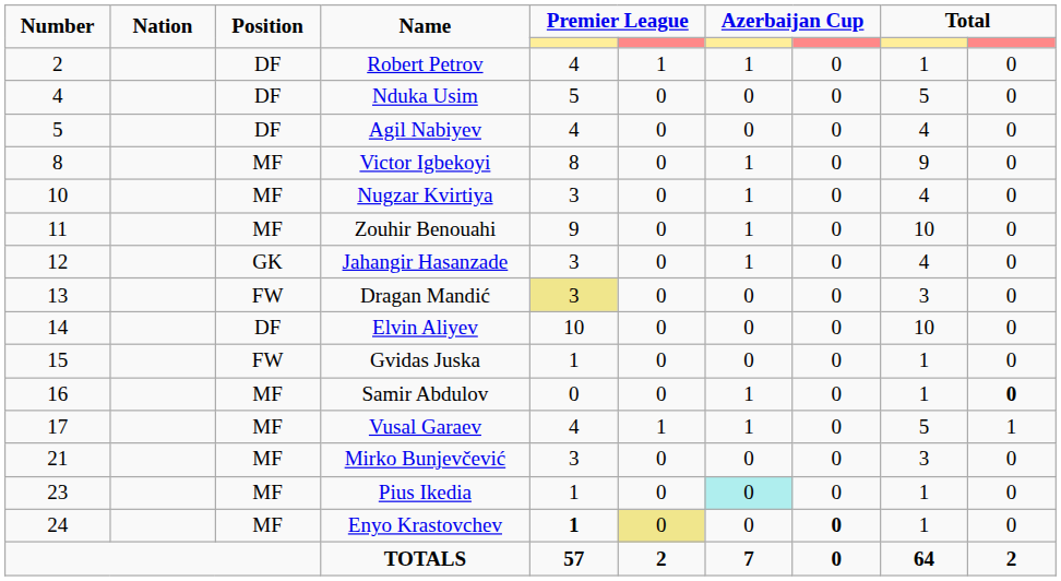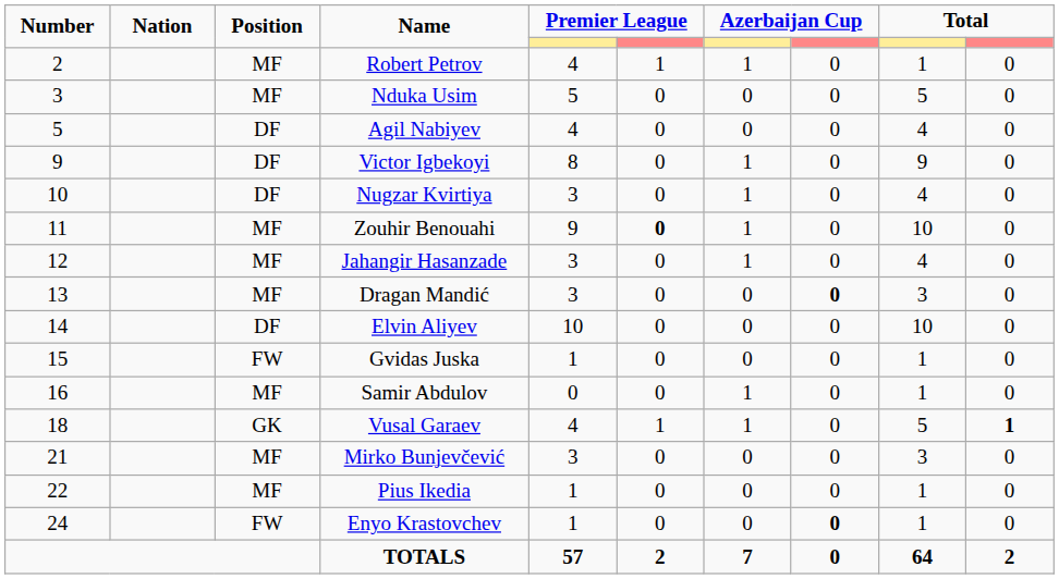 <table class="wikitable" style="font-size: 100%; text-align: center;">
 <tr>
 <td rowspan="2" width="10%" align="center"><strong>Number</strong></td>
 <td rowspan="2" width="10%" align="center"><strong>Nation</strong></td>
 <td rowspan="2" width="10%" align="center"><strong>Position</strong></td>
 <td rowspan="2" width="20%" align="center"><strong>Name</strong></td>
 <td colspan="2" align="center"><strong><a href='#'>Premier League</a></strong></td>
 <td colspan="2" align="center"><strong><a href='#'>Azerbaijan Cup</a></strong></td>
 <td colspan="2" align="center"><strong>Total</strong></td>
 </tr>
 <tr>
 <th width=60 style="background: #FFEE99"></th>
 <th width=60 style="background: #FF8888"></th>
 <th width=60 style="background: #FFEE99"></th>
 <th width=60 style="background: #FF8888"></th>
 <th width=60 style="background: #FFEE99"></th>
 <th width=60 style="background: #FF8888"></th>
 </tr>
 <tr>
 <td>2</td>
 <td></td>
-<td>DF</td>
+<td>MF</td>
 <td><a href='#'>Robert Petrov</a></td>
 <td>4</td>
 <td>1</td>
 <td>1</td>
 <td>0</td>
 <td>1</td>
 <td>0</td>
 </tr>
 <tr>
-<td>4</td>
+<td>3</td>
 <td></td>
-<td>DF</td>
+<td>MF</td>
 <td><a href='#'>Nduka Usim</a></td>
 <td>5</td>
 <td>0</td>
 <td>0</td>
 <td>0</td>
 <td>5</td>
 <td>0</td>
 </tr>
 <tr>
 <td>5</td>
 <td></td>
 <td>DF</td>
 <td><a href='#'>Agil Nabiyev</a></td>
 <td>4</td>
 <td>0</td>
 <td>0</td>
 <td>0</td>
 <td>4</td>
 <td>0</td>
 </tr>
 <tr>
-<td>8</td>
+<td>9</td>
 <td></td>
-<td>MF</td>
+<td>DF</td>
 <td><a href='#'>Victor Igbekoyi</a></td>
 <td>8</td>
 <td>0</td>
 <td>1</td>
 <td>0</td>
 <td>9</td>
 <td>0</td>
 </tr>
 <tr>
 <td>10</td>
 <td></td>
-<td>MF</td>
+<td>DF</td>
 <td><a href='#'>Nugzar Kvirtiya</a></td>
 <td>3</td>
 <td>0</td>
 <td>1</td>
 <td>0</td>
 <td>4</td>
 <td>0</td>
 </tr>
 <tr>
 <td>11</td>
 <td></td>
 <td>MF</td>
 <td>Zouhir Benouahi</td>
 <td>9</td>
-<td>0</td>
+<td><strong>0</strong></td>
 <td>1</td>
 <td>0</td>
 <td>10</td>
 <td>0</td>
 </tr>
 <tr>
 <td>12</td>
 <td></td>
-<td>GK</td>
+<td>MF</td>
 <td><a href='#'>Jahangir Hasanzade</a></td>
 <td>3</td>
 <td>0</td>
 <td>1</td>
 <td>0</td>
 <td>4</td>
 <td>0</td>
 </tr>
 <tr>
 <td>13</td>
 <td></td>
-<td>FW</td>
+<td>MF</td>
 <td>Dragan Mandić</td>
-<td style="background: khaki;">3</td>
+<td>3</td>
 <td>0</td>
 <td>0</td>
-<td>0</td>
+<td><strong>0</strong></td>
 <td>3</td>
 <td>0</td>
 </tr>
 <tr>
 <td>14</td>
 <td></td>
 <td>DF</td>
 <td><a href='#'>Elvin Aliyev</a></td>
 <td>10</td>
 <td>0</td>
 <td>0</td>
 <td>0</td>
 <td>10</td>
 <td>0</td>
 </tr>
 <tr>
 <td>15</td>
 <td></td>
 <td>FW</td>
 <td>Gvidas Juska</td>
 <td>1</td>
 <td>0</td>
 <td>0</td>
 <td>0</td>
 <td>1</td>
 <td>0</td>
 </tr>
 <tr>
 <td>16</td>
 <td></td>
 <td>MF</td>
 <td>Samir Abdulov</td>
 <td>0</td>
 <td>0</td>
 <td>1</td>
 <td>0</td>
 <td>1</td>
-<td><strong>0</strong></td>
+<td>0</td>
 </tr>
 <tr>
-<td>17</td>
+<td>18</td>
 <td></td>
-<td>MF</td>
+<td>GK</td>
 <td><a href='#'>Vusal Garaev</a></td>
 <td>4</td>
 <td>1</td>
 <td>1</td>
 <td>0</td>
 <td>5</td>
-<td>1</td>
+<td><strong>1</strong></td>
 </tr>
 <tr>
 <td>21</td>
 <td></td>
 <td>MF</td>
 <td><a href='#'>Mirko Bunjevčević</a></td>
 <td>3</td>
 <td>0</td>
 <td>0</td>
 <td>0</td>
 <td>3</td>
 <td>0</td>
 </tr>
 <tr>
-<td>23</td>
+<td>22</td>
 <td></td>
 <td>MF</td>
 <td><a href='#'>Pius Ikedia</a></td>
 <td>1</td>
 <td>0</td>
-<td style="background: paleturquoise;">0</td>
+<td>0</td>
 <td>0</td>
 <td>1</td>
 <td>0</td>
 </tr>
 <tr>
 <td>24</td>
 <td></td>
-<td>MF</td>
+<td>FW</td>
 <td><a href='#'>Enyo Krastovchev</a></td>
-<td><strong>1</strong></td>
-<td style="background: khaki;">0</td>
+<td>1</td>
+<td>0</td>
 <td>0</td>
 <td><strong>0</strong></td>
 <td>1</td>
 <td>0</td>
 </tr>
 <tr>
 <td colspan="3"></td>
 <td><strong>TOTALS</strong></td>
 <td><strong>57</strong></td>
 <td><strong>2</strong></td>
 <td><strong>7</strong></td>
 <td><strong>0</strong></td>
 <td><strong>64</strong></td>
 <td><strong>2</strong></td>
 </tr>
 </table>
